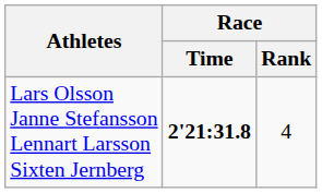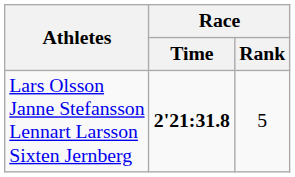 <table class="wikitable" border="1" style="font-size:90%">
 <tr>
 <th rowspan=2>Athletes</th>
 <th colspan=2>Race</th>
 </tr>
 <tr>
 <th>Time</th>
 <th>Rank</th>
 </tr>
 <tr>
 <td><a href='#'>Lars Olsson</a><br><a href='#'>Janne Stefansson</a><br><a href='#'>Lennart Larsson</a><br><a href='#'>Sixten Jernberg</a></td>
 <td align=center><strong>2'21:31.8</strong></td>
-<td align=center>4</td>
+<td align=center>5</td>
 </tr>
 </table>
